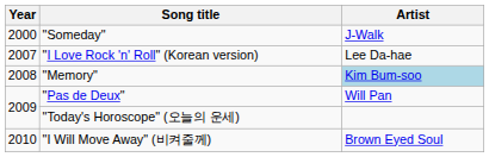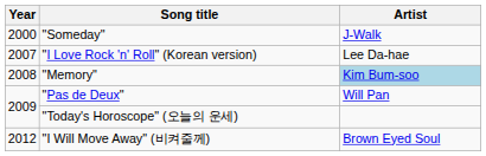 <table class="wikitable" style="width:600px">
 <tr>
 <th width=10>Year</th>
 <th>Song title</th>
 <th>Artist</th>
 </tr>
 <tr>
 <td>2000</td>
 <td>"Someday"</td>
 <td><a href='#'>J-Walk</a></td>
 </tr>
 <tr>
 <td>2007</td>
 <td>"<a href='#'>I Love Rock 'n' Roll</a>" (Korean version)</td>
 <td>Lee Da-hae</td>
 </tr>
 <tr>
 <td>2008</td>
 <td>"Memory"</td>
 <td style="background: lightblue;"><a href='#'>Kim Bum-soo</a></td>
 </tr>
 <tr>
 <td rowspan="2">2009</td>
 <td>"<a href='#'>Pas de Deux</a>"</td>
 <td><a href='#'>Will Pan</a></td>
 </tr>
 <tr>
 <td>"Today's Horoscope" (오늘의 운세)</td>
 <td></td>
 </tr>
 <tr>
-<td>2010</td>
+<td>2012</td>
 <td>"I Will Move Away" (비켜줄께)</td>
 <td><a href='#'>Brown Eyed Soul</a></td>
 </tr>
 </table>
